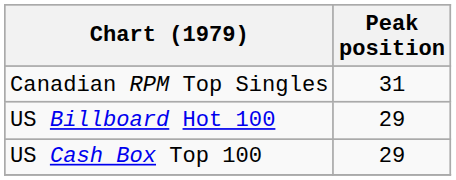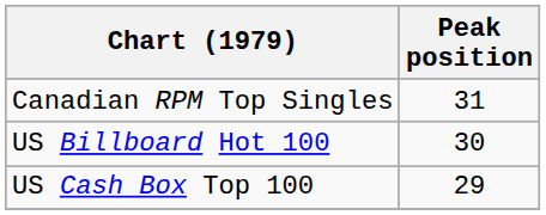 <table class="wikitable">
 <tr>
 <th>Chart (1979)</th>
 <th>Peak<br>position</th>
 </tr>
 <tr>
 <td>Canadian <em>RPM</em> Top Singles</td>
 <td style="text-align:center;">31</td>
 </tr>
 <tr>
 <td>US <em><a href='#'>Billboard</a></em> <a href='#'>Hot 100</a></td>
-<td style="text-align:center;">29</td>
+<td style="text-align:center;">30</td>
 </tr>
 <tr>
 <td>US <em><a href='#'>Cash Box</a></em> Top 100</td>
 <td style="text-align:center;">29</td>
 </tr>
 <tr>
 </tr>
 </table>
